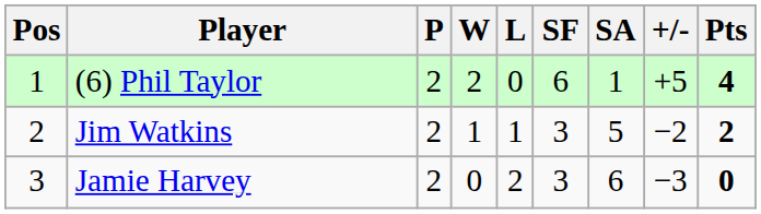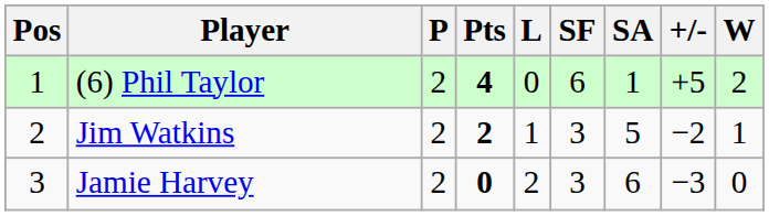 <table class="wikitable" style="text-align:center; margin: 1em auto 1em auto, align:left">
 <tr>
 <th width=20>Pos</th>
 <th width=168>Player</th>
 <th width=3>P</th>
-<th width=3>W</th>
+<th width=20>Pts</th>
 <th width=3>L</th>
 <th width=20>SF</th>
 <th width=20>SA</th>
 <th width=20>+/-</th>
-<th width=20>Pts</th>
+<th width=3>W</th>
 </tr>
 <tr align=center style="background: #ccffcc;">
 <td>1</td>
 <td align="left"> (6) <a href='#'>Phil Taylor</a></td>
 <td>2</td>
-<td>2</td>
+<td><strong>4</strong></td>
 <td>0</td>
 <td>6</td>
 <td>1</td>
 <td>+5</td>
-<td><strong>4</strong></td>
+<td>2</td>
 </tr>
 <tr align=center>
 <td>2</td>
 <td align="left"> <a href='#'>Jim Watkins</a></td>
 <td>2</td>
-<td>1</td>
+<td><strong>2</strong></td>
 <td>1</td>
 <td>3</td>
 <td>5</td>
 <td>−2</td>
-<td><strong>2</strong></td>
+<td>1</td>
 </tr>
 <tr align=center>
 <td>3</td>
 <td align="left"> <a href='#'>Jamie Harvey</a></td>
 <td>2</td>
-<td>0</td>
+<td><strong>0</strong></td>
 <td>2</td>
 <td>3</td>
 <td>6</td>
 <td>−3</td>
-<td><strong>0</strong></td>
+<td>0</td>
 </tr>
 </table>
